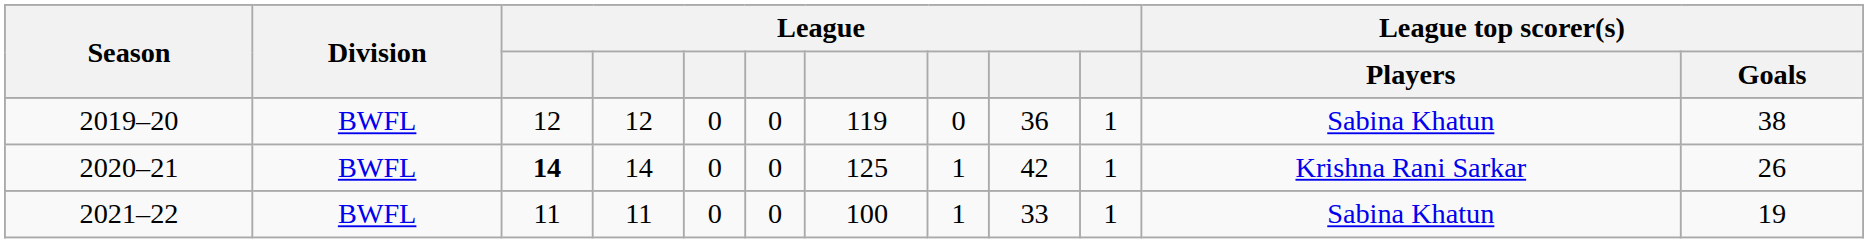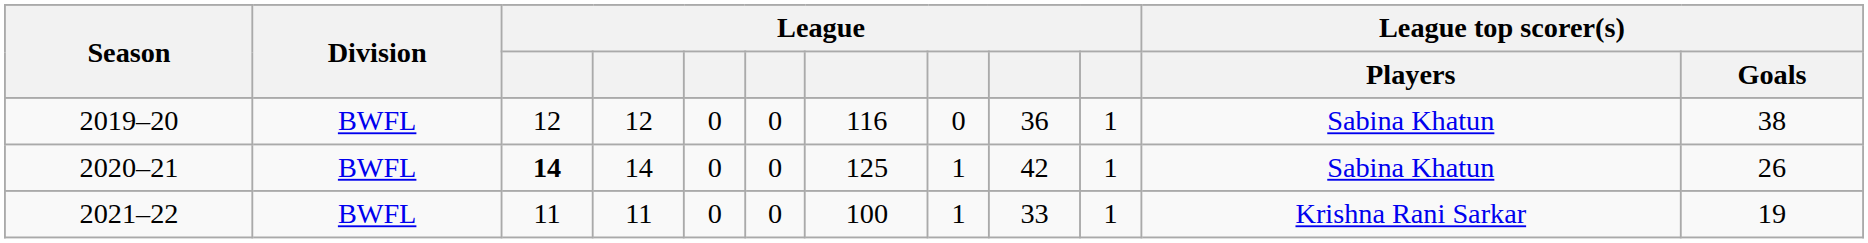 <table class="wikitable sortable" style="text-align: center; font-size: 95%; width: 1000px"">
 <tr>
 <th rowspan="2">Season</th>
 <th rowspan="2"><strong>Division</strong></th>
 <th colspan="8">League</th>
 <th colspan="2">League top scorer(s)</th>
 </tr>
 <tr>
 <th></th>
 <th></th>
 <th></th>
 <th></th>
 <th></th>
 <th></th>
 <th></th>
 <th></th>
 <th>Players</th>
 <th>Goals</th>
 </tr>
 <tr>
 <td>2019–20</td>
 <td><a href='#'>BWFL</a></td>
 <td>12</td>
 <td>12</td>
 <td>0</td>
 <td>0</td>
-<td>119</td>
+<td>116</td>
 <td>0</td>
 <td>36</td>
 <td>1</td>
 <td> <a href='#'>Sabina Khatun</a></td>
 <td>38</td>
 </tr>
 <tr>
 <td>2020–21</td>
 <td><a href='#'>BWFL</a></td>
 <td><strong>14</strong></td>
 <td>14</td>
 <td>0</td>
 <td>0</td>
 <td>125</td>
 <td>1</td>
 <td>42</td>
 <td>1</td>
-<td> <a href='#'>Krishna Rani Sarkar</a></td>
+<td> <a href='#'>Sabina Khatun</a></td>
 <td>26</td>
 </tr>
 <tr>
 <td>2021–22</td>
 <td><a href='#'>BWFL</a></td>
 <td>11</td>
 <td>11</td>
 <td>0</td>
 <td>0</td>
 <td>100</td>
 <td>1</td>
 <td>33</td>
 <td>1</td>
-<td> <a href='#'>Sabina Khatun</a></td>
+<td> <a href='#'>Krishna Rani Sarkar</a></td>
 <td>19</td>
 </tr>
 </table>
